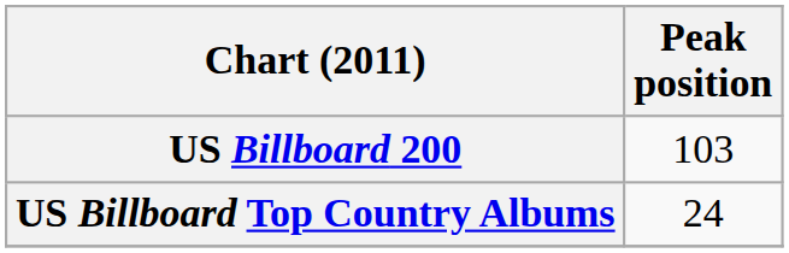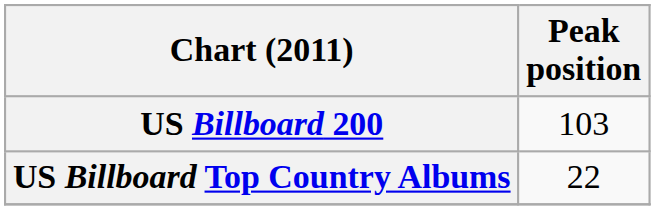 <table class="wikitable plainrowheaders">
 <tr>
 <th>Chart (2011)</th>
 <th>Peak<br>position</th>
 </tr>
 <tr>
 <th scope="row">US <a href='#'><em>Billboard</em> 200</a></th>
 <td align="center">103</td>
 </tr>
 <tr>
 <th scope="row">US <em>Billboard</em> <a href='#'>Top Country Albums</a></th>
-<td align="center">24</td>
+<td align="center">22</td>
 </tr>
 <tr>
 </tr>
 </table>
